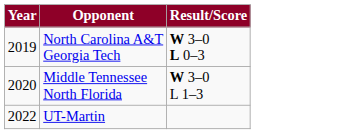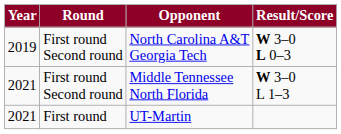 <table class="wikitable">
 <tr>
 <th style="background:#8e0028; color:white;">Year</th>
+<th style="background:#8e0028; color:white;">Round</th>
 <th style="background:#8e0028; color:white;">Opponent</th>
 <th style="background:#8e0028; color:white;">Result/Score</th>
 </tr>
 <tr>
 <td>2019</td>
+<td>First round<br>Second round</td>
 <td><a href='#'>North Carolina A&T</a><br><a href='#'>Georgia Tech</a></td>
 <td><strong>W</strong> 3–0<br><strong>L</strong> 0–3</td>
 </tr>
 <tr>
-<td>2020</td>
+<td>2021</td>
+<td>First round<br>Second round</td>
 <td><a href='#'>Middle Tennessee</a><br><a href='#'>North Florida</a></td>
 <td><strong>W</strong> 3–0<br>L 1–3</td>
 </tr>
 <tr>
-<td>2022</td>
+<td>2021</td>
+<td>First round</td>
 <td><a href='#'>UT-Martin</a></td>
 <td></td>
 </tr>
 </table>
